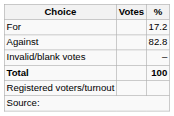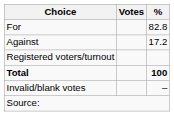 <table class=wikitable style=text-align:right>
 <tr>
 <th>Choice</th>
 <th>Votes</th>
 <th>%</th>
 </tr>
 <tr>
 <td align=left>For</td>
 <td></td>
-<td>17.2</td>
+<td>82.8</td>
 </tr>
 <tr>
 <td align=left>Against</td>
 <td></td>
-<td>82.8</td>
+<td>17.2</td>
+</tr>
+<tr>
+<td align=left>Registered voters/turnout</td>
+<td></td>
+<td></td>
+</tr>
+<tr>
+<td align=left><strong>Total</strong></td>
+<td></td>
+<td><strong>100</strong></td>
 </tr>
 <tr>
 <td align=left>Invalid/blank votes</td>
 <td></td>
 <td>–</td>
 </tr>
 <tr>
-<td align=left><strong>Total</strong></td>
-<td></td>
-<td><strong>100</strong></td>
-</tr>
-<tr>
-<td align=left>Registered voters/turnout</td>
-<td></td>
-<td></td>
-</tr>
-<tr>
 <td align=left colspan=3>Source: </td>
 </tr>
 </table>
